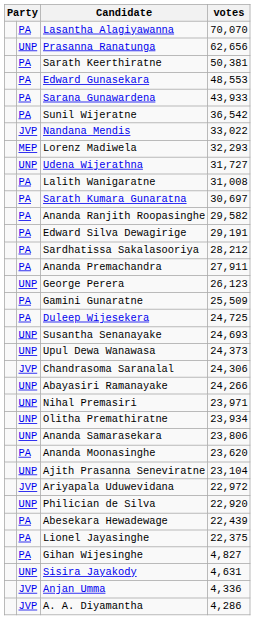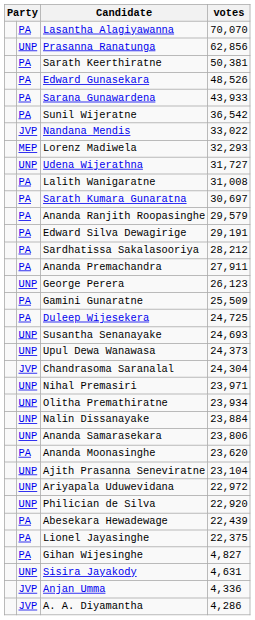 <table class="wikitable sortable mw-collapsible">
 <tr>
 <th colspan="2">Party</th>
 <th>Candidate</th>
 <th>votes</th>
 </tr>
 <tr>
 <td bgcolor=> </td>
 <td align=left><a href='#'>PA</a></td>
 <td><a href='#'>Lasantha Alagiyawanna</a></td>
 <td>70,070</td>
 </tr>
 <tr>
 <td bgcolor=> </td>
 <td align=left><a href='#'>UNP</a></td>
 <td><a href='#'>Prasanna Ranatunga</a></td>
-<td>62,656</td>
+<td>62,856</td>
 </tr>
 <tr>
 <td bgcolor=> </td>
 <td align=left><a href='#'>PA</a></td>
 <td>Sarath Keerthiratne</td>
 <td>50,381</td>
 </tr>
 <tr>
 <td bgcolor=> </td>
 <td align=left><a href='#'>PA</a></td>
 <td><a href='#'>Edward Gunasekara</a></td>
-<td>48,553</td>
+<td>48,526</td>
 </tr>
 <tr>
 <td bgcolor=> </td>
 <td align=left><a href='#'>PA</a></td>
 <td><a href='#'>Sarana Gunawardena</a></td>
 <td>43,933</td>
 </tr>
 <tr>
 <td bgcolor=> </td>
 <td align=left><a href='#'>PA</a></td>
 <td>Sunil Wijeratne</td>
 <td>36,542</td>
 </tr>
 <tr>
 <td bgcolor=> </td>
 <td align=left><a href='#'>JVP</a></td>
 <td><a href='#'>Nandana Mendis</a></td>
 <td>33,022</td>
 </tr>
 <tr>
 <td bgcolor=> </td>
 <td align=left><a href='#'>MEP</a></td>
 <td>Lorenz Madiwela</td>
 <td>32,293</td>
 </tr>
 <tr>
 <td bgcolor=> </td>
 <td align=left><a href='#'>UNP</a></td>
 <td><a href='#'>Udena Wijerathna</a></td>
 <td>31,727</td>
 </tr>
 <tr>
 <td bgcolor=> </td>
 <td align=left><a href='#'>PA</a></td>
 <td>Lalith Wanigaratne</td>
 <td>31,008</td>
 </tr>
 <tr>
 <td bgcolor=> </td>
 <td align=left><a href='#'>PA</a></td>
 <td><a href='#'>Sarath Kumara Gunaratna</a></td>
 <td>30,697</td>
 </tr>
 <tr>
 <td bgcolor=> </td>
 <td align=left><a href='#'>PA</a></td>
 <td>Ananda Ranjith Roopasinghe</td>
-<td>29,582</td>
+<td>29,579</td>
 </tr>
 <tr>
 <td bgcolor=> </td>
 <td align=left><a href='#'>PA</a></td>
 <td>Edward Silva Dewagirige</td>
 <td>29,191</td>
 </tr>
 <tr>
 <td bgcolor=> </td>
 <td align=left><a href='#'>PA</a></td>
 <td>Sardhatissa Sakalasooriya</td>
 <td>28,212</td>
 </tr>
 <tr>
 <td bgcolor=> </td>
 <td align=left><a href='#'>PA</a></td>
 <td>Ananda Premachandra</td>
 <td>27,911</td>
 </tr>
 <tr>
 <td bgcolor=> </td>
 <td align=left><a href='#'>UNP</a></td>
 <td>George Perera</td>
 <td>26,123</td>
 </tr>
 <tr>
 <td bgcolor=> </td>
 <td align=left><a href='#'>PA</a></td>
 <td>Gamini Gunaratne</td>
 <td>25,509</td>
 </tr>
 <tr>
 <td bgcolor=> </td>
 <td align=left><a href='#'>PA</a></td>
 <td><a href='#'>Duleep Wijesekera</a></td>
 <td>24,725</td>
 </tr>
 <tr>
 <td bgcolor=> </td>
 <td align=left><a href='#'>UNP</a></td>
 <td>Susantha Senanayake</td>
 <td>24,693</td>
 </tr>
 <tr>
 <td bgcolor=> </td>
 <td align=left><a href='#'>UNP</a></td>
 <td>Upul Dewa Wanawasa</td>
 <td>24,373</td>
 </tr>
 <tr>
 <td bgcolor=> </td>
 <td align=left><a href='#'>JVP</a></td>
 <td>Chandrasoma Saranalal</td>
-<td>24,306</td>
-</tr>
-<tr>
-<td bgcolor=> </td>
-<td align=left><a href='#'>UNP</a></td>
-<td>Abayasiri Ramanayake</td>
-<td>24,266</td>
+<td>24,304</td>
 </tr>
 <tr>
 <td bgcolor=> </td>
 <td align=left><a href='#'>UNP</a></td>
 <td>Nihal Premasiri</td>
 <td>23,971</td>
 </tr>
 <tr>
 <td bgcolor=> </td>
 <td align=left><a href='#'>UNP</a></td>
 <td>Olitha Premathiratne</td>
 <td>23,934</td>
+</tr>
+<tr>
+<td bgcolor=> </td>
+<td align=left><a href='#'>UNP</a></td>
+<td>Nalin Dissanayake</td>
+<td>23,884</td>
 </tr>
 <tr>
 <td bgcolor=> </td>
 <td align=left><a href='#'>UNP</a></td>
 <td>Ananda Samarasekara</td>
 <td>23,806</td>
 </tr>
 <tr>
 <td bgcolor=> </td>
 <td align=left><a href='#'>PA</a></td>
 <td>Ananda Moonasinghe</td>
 <td>23,620</td>
 </tr>
 <tr>
 <td bgcolor=> </td>
 <td align=left><a href='#'>UNP</a></td>
 <td>Ajith Prasanna Seneviratne</td>
 <td>23,104</td>
 </tr>
 <tr>
 <td bgcolor=> </td>
-<td align=left><a href='#'>JVP</a></td>
+<td align=left><a href='#'>UNP</a></td>
 <td>Ariyapala Uduwevidana</td>
 <td>22,972</td>
 </tr>
 <tr>
 <td bgcolor=> </td>
 <td align=left><a href='#'>UNP</a></td>
 <td>Philician de Silva</td>
 <td>22,920</td>
 </tr>
 <tr>
 <td bgcolor=> </td>
 <td align=left><a href='#'>PA</a></td>
 <td>Abesekara Hewadewage</td>
 <td>22,439</td>
 </tr>
 <tr>
 <td bgcolor=> </td>
 <td align=left><a href='#'>PA</a></td>
 <td>Lionel Jayasinghe</td>
 <td>22,375</td>
 </tr>
 <tr>
 <td bgcolor=> </td>
 <td align=left><a href='#'>PA</a></td>
 <td>Gihan Wijesinghe</td>
 <td>4,827</td>
 </tr>
 <tr>
 <td bgcolor=> </td>
 <td align=left><a href='#'>UNP</a></td>
 <td><a href='#'>Sisira Jayakody</a></td>
 <td>4,631</td>
 </tr>
 <tr>
 <td bgcolor=> </td>
 <td align=left><a href='#'>JVP</a></td>
 <td><a href='#'>Anjan Umma</a></td>
 <td>4,336</td>
 </tr>
 <tr>
 <td bgcolor=> </td>
 <td align=left><a href='#'>JVP</a></td>
 <td>A. A. Diyamantha</td>
 <td>4,286</td>
 </tr>
 </table>
